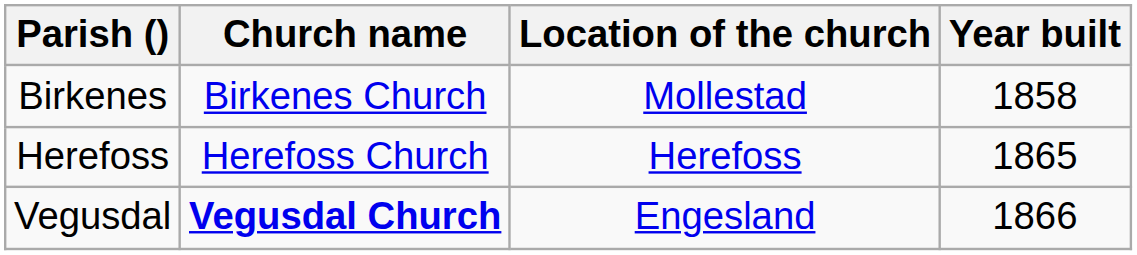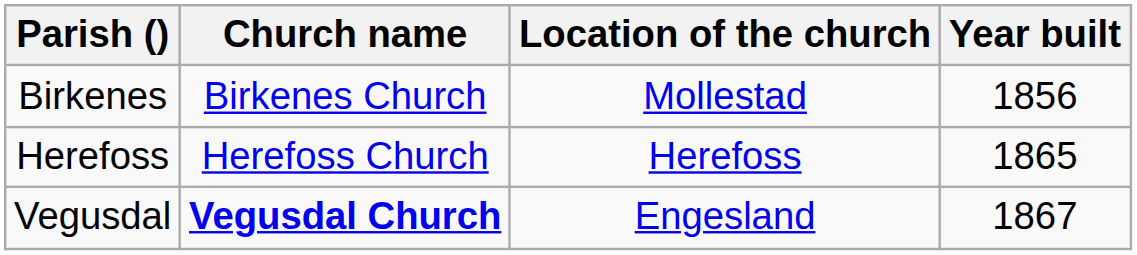 <table class="wikitable" style="text-align:center">
 <tr>
 <th>Parish ()</th>
 <th>Church name</th>
 <th>Location of the church</th>
 <th>Year built</th>
 </tr>
 <tr>
 <td rowspan="1">Birkenes</td>
 <td><a href='#'>Birkenes Church</a></td>
 <td><a href='#'>Mollestad</a></td>
-<td>1858</td>
+<td>1856</td>
 </tr>
 <tr>
 <td rowspan="1">Herefoss</td>
 <td><a href='#'>Herefoss Church</a></td>
 <td><a href='#'>Herefoss</a></td>
 <td>1865</td>
 </tr>
 <tr>
 <td rowspan="1">Vegusdal</td>
 <td><strong><a href='#'>Vegusdal Church</a></strong></td>
 <td><a href='#'>Engesland</a></td>
-<td>1866</td>
+<td>1867</td>
 </tr>
 </table>
